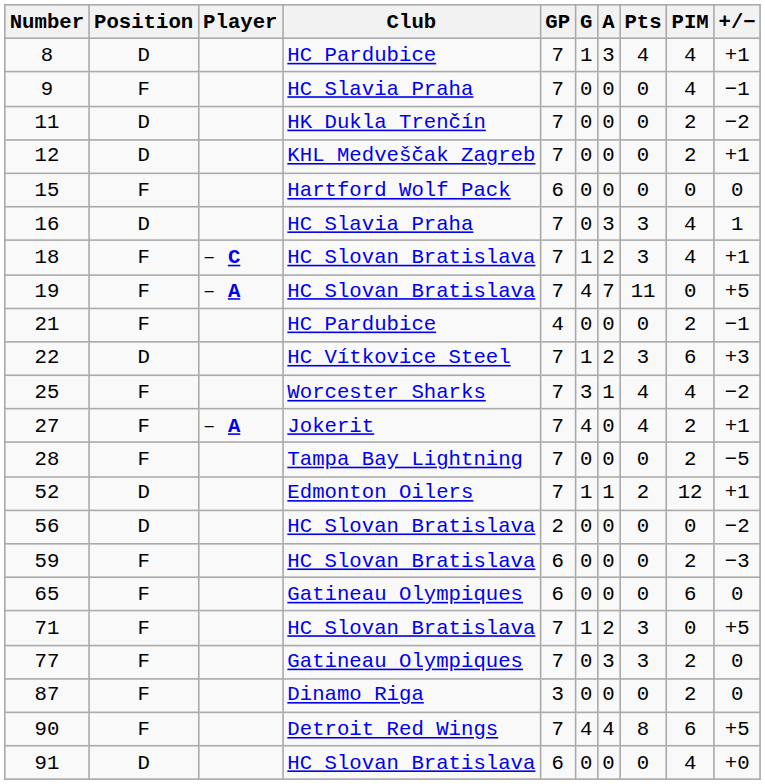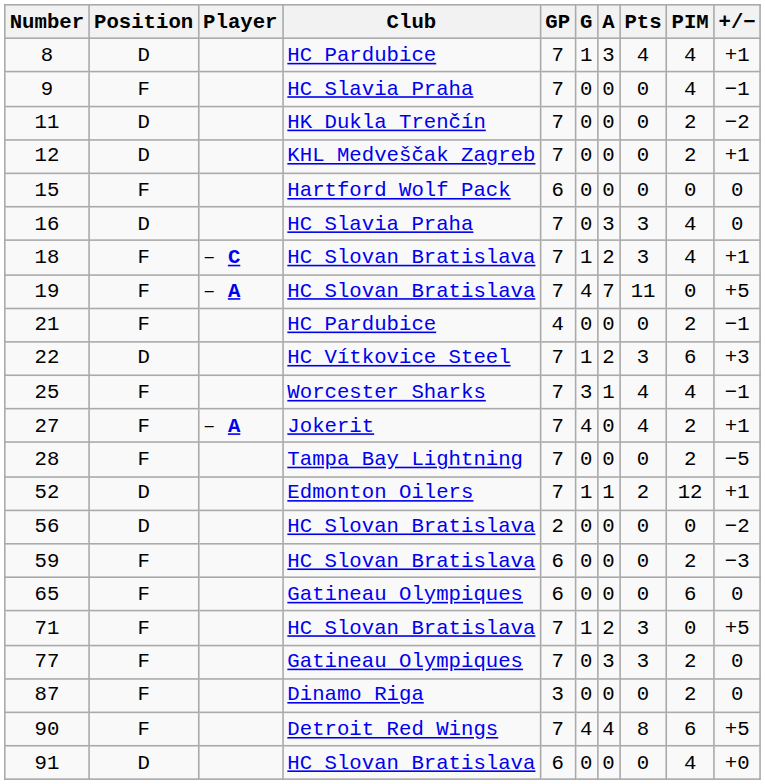 <table class="wikitable sortable" style="text-align: center; border: 1px solid; border-spacing=0;">
 <tr>
 <th>Number</th>
 <th>Position</th>
 <th>Player</th>
 <th>Club</th>
 <th>GP</th>
 <th>G</th>
 <th>A</th>
 <th>Pts</th>
 <th>PIM</th>
 <th>+/−</th>
 </tr>
 <tr>
 <td>8</td>
 <td>D</td>
 <td align=left></td>
 <td align=left> <a href='#'>HC Pardubice</a></td>
 <td>7</td>
 <td>1</td>
 <td>3</td>
 <td>4</td>
 <td>4</td>
 <td>+1</td>
 </tr>
 <tr>
 <td>9</td>
 <td>F</td>
 <td align=left></td>
 <td align=left> <a href='#'>HC Slavia Praha</a></td>
 <td>7</td>
 <td>0</td>
 <td>0</td>
 <td>0</td>
 <td>4</td>
 <td>−1</td>
 </tr>
 <tr>
 <td>11</td>
 <td>D</td>
 <td align=left></td>
 <td align=left> <a href='#'>HK Dukla Trenčín</a></td>
 <td>7</td>
 <td>0</td>
 <td>0</td>
 <td>0</td>
 <td>2</td>
 <td>−2</td>
 </tr>
 <tr>
 <td>12</td>
 <td>D</td>
 <td align=left></td>
 <td align=left> <a href='#'>KHL Medveščak Zagreb</a></td>
 <td>7</td>
 <td>0</td>
 <td>0</td>
 <td>0</td>
 <td>2</td>
 <td>+1</td>
 </tr>
 <tr>
 <td>15</td>
 <td>F</td>
 <td align=left></td>
 <td align=left> <a href='#'>Hartford Wolf Pack</a></td>
 <td>6</td>
 <td>0</td>
 <td>0</td>
 <td>0</td>
 <td>0</td>
 <td>0</td>
 </tr>
 <tr>
 <td>16</td>
 <td>D</td>
 <td align=left></td>
 <td align=left> <a href='#'>HC Slavia Praha</a></td>
 <td>7</td>
 <td>0</td>
 <td>3</td>
 <td>3</td>
 <td>4</td>
-<td>1</td>
+<td>0</td>
 </tr>
 <tr>
 <td>18</td>
 <td>F</td>
 <td align=left> – <strong><a href='#'>C</a></strong></td>
 <td align=left> <a href='#'>HC Slovan Bratislava</a></td>
 <td>7</td>
 <td>1</td>
 <td>2</td>
 <td>3</td>
 <td>4</td>
 <td>+1</td>
 </tr>
 <tr>
 <td>19</td>
 <td>F</td>
 <td align=left> – <strong><a href='#'>A</a></strong></td>
 <td align=left> <a href='#'>HC Slovan Bratislava</a></td>
 <td>7</td>
 <td>4</td>
 <td>7</td>
 <td>11</td>
 <td>0</td>
 <td>+5</td>
 </tr>
 <tr>
 <td>21</td>
 <td>F</td>
 <td align=left></td>
 <td align=left> <a href='#'>HC Pardubice</a></td>
 <td>4</td>
 <td>0</td>
 <td>0</td>
 <td>0</td>
 <td>2</td>
 <td>−1</td>
 </tr>
 <tr>
 <td>22</td>
 <td>D</td>
 <td align=left></td>
 <td align=left> <a href='#'>HC Vítkovice Steel</a></td>
 <td>7</td>
 <td>1</td>
 <td>2</td>
 <td>3</td>
 <td>6</td>
 <td>+3</td>
 </tr>
 <tr>
 <td>25</td>
 <td>F</td>
 <td align=left></td>
 <td align=left> <a href='#'>Worcester Sharks</a></td>
 <td>7</td>
 <td>3</td>
 <td>1</td>
 <td>4</td>
 <td>4</td>
-<td>−2</td>
+<td>−1</td>
 </tr>
 <tr>
 <td>27</td>
 <td>F</td>
 <td align=left> – <strong><a href='#'>A</a></strong></td>
 <td align=left> <a href='#'>Jokerit</a></td>
 <td>7</td>
 <td>4</td>
 <td>0</td>
 <td>4</td>
 <td>2</td>
 <td>+1</td>
 </tr>
 <tr>
 <td>28</td>
 <td>F</td>
 <td align=left></td>
 <td align=left> <a href='#'>Tampa Bay Lightning</a></td>
 <td>7</td>
 <td>0</td>
 <td>0</td>
 <td>0</td>
 <td>2</td>
 <td>−5</td>
 </tr>
 <tr>
 <td>52</td>
 <td>D</td>
 <td align=left></td>
 <td align=left> <a href='#'>Edmonton Oilers</a></td>
 <td>7</td>
 <td>1</td>
 <td>1</td>
 <td>2</td>
 <td>12</td>
 <td>+1</td>
 </tr>
 <tr>
 <td>56</td>
 <td>D</td>
 <td align=left></td>
 <td align=left> <a href='#'>HC Slovan Bratislava</a></td>
 <td>2</td>
 <td>0</td>
 <td>0</td>
 <td>0</td>
 <td>0</td>
 <td>−2</td>
 </tr>
 <tr>
 <td>59</td>
 <td>F</td>
 <td align=left></td>
 <td align=left> <a href='#'>HC Slovan Bratislava</a></td>
 <td>6</td>
 <td>0</td>
 <td>0</td>
 <td>0</td>
 <td>2</td>
 <td>−3</td>
 </tr>
 <tr>
 <td>65</td>
 <td>F</td>
 <td align=left></td>
 <td align=left> <a href='#'>Gatineau Olympiques</a></td>
 <td>6</td>
 <td>0</td>
 <td>0</td>
 <td>0</td>
 <td>6</td>
 <td>0</td>
 </tr>
 <tr>
 <td>71</td>
 <td>F</td>
 <td align=left></td>
 <td align=left> <a href='#'>HC Slovan Bratislava</a></td>
 <td>7</td>
 <td>1</td>
 <td>2</td>
 <td>3</td>
 <td>0</td>
 <td>+5</td>
 </tr>
 <tr>
 <td>77</td>
 <td>F</td>
 <td align=left></td>
 <td align=left> <a href='#'>Gatineau Olympiques</a></td>
 <td>7</td>
 <td>0</td>
 <td>3</td>
 <td>3</td>
 <td>2</td>
 <td>0</td>
 </tr>
 <tr>
 <td>87</td>
 <td>F</td>
 <td align=left></td>
 <td align=left> <a href='#'>Dinamo Riga</a></td>
 <td>3</td>
 <td>0</td>
 <td>0</td>
 <td>0</td>
 <td>2</td>
 <td>0</td>
 </tr>
 <tr>
 <td>90</td>
 <td>F</td>
 <td align=left></td>
 <td align=left> <a href='#'>Detroit Red Wings</a></td>
 <td>7</td>
 <td>4</td>
 <td>4</td>
 <td>8</td>
 <td>6</td>
 <td>+5</td>
 </tr>
 <tr>
 <td>91</td>
 <td>D</td>
 <td align=left></td>
 <td align=left> <a href='#'>HC Slovan Bratislava</a></td>
 <td>6</td>
 <td>0</td>
 <td>0</td>
 <td>0</td>
 <td>4</td>
 <td>+0</td>
 </tr>
 </table>
